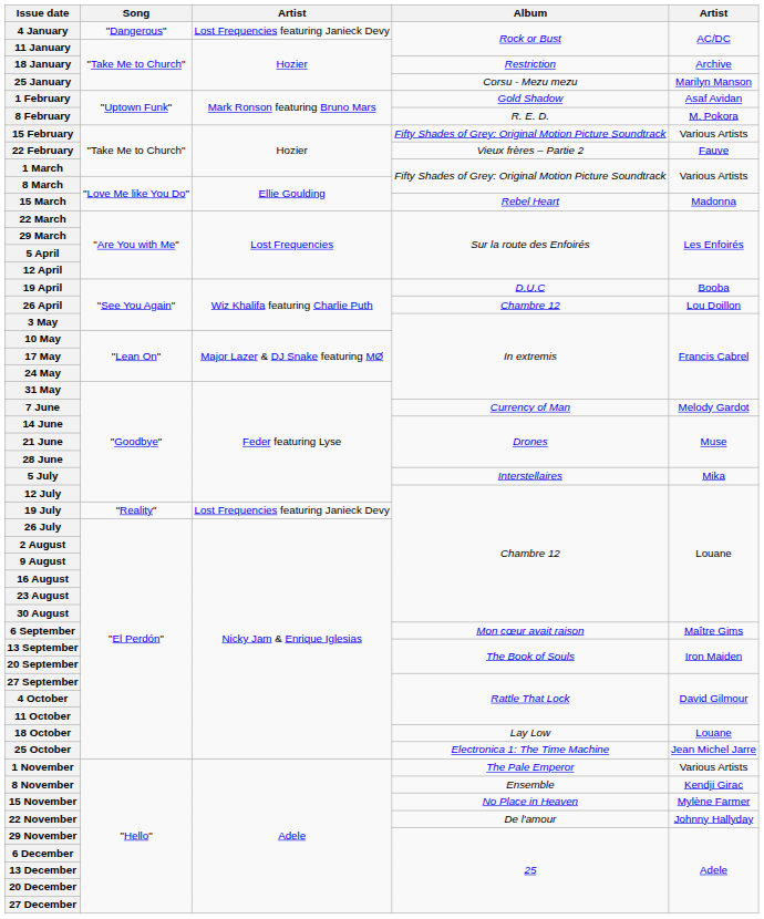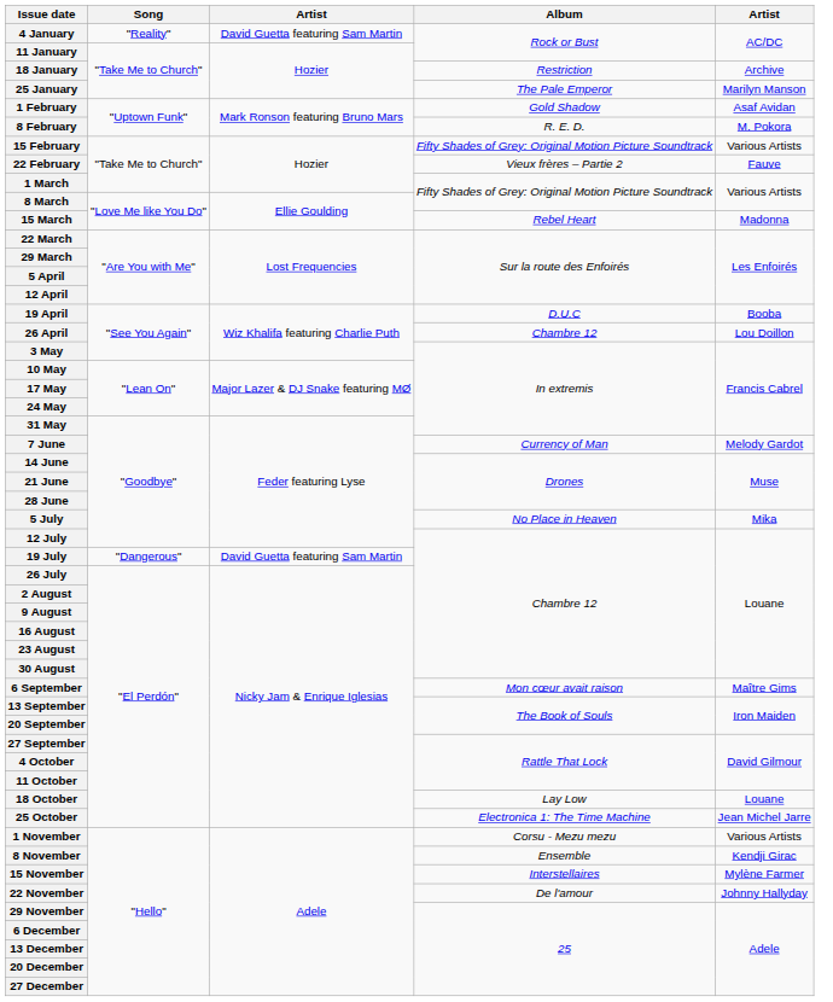 <table class="wikitable plainrowheaders" style="text-align:center">
 <tr>
 <th scope="col">Issue date</th>
 <th scope="col">Song</th>
 <th scope="col">Artist</th>
 <th scope="col">Album</th>
 <th scope="col">Artist</th>
 </tr>
 <tr>
 <th scope="row">4 January</th>
-<td rowspan=1>"<a href='#'>Dangerous</a>"</td>
-<td rowspan=1><a href='#'>Lost Frequencies</a> featuring Janieck Devy</td>
+<td rowspan=1>"<a href='#'>Reality</a>"</td>
+<td rowspan=1><a href='#'>David Guetta</a> featuring <a href='#'>Sam Martin</a></td>
 <td rowspan=2><em><a href='#'>Rock or Bust</a></em></td>
 <td rowspan=2><a href='#'>AC/DC</a></td>
 </tr>
 <tr>
 <th scope="row">11 January</th>
 <td rowspan=3>"<a href='#'>Take Me to Church</a>"</td>
 <td rowspan=3><a href='#'>Hozier</a></td>
 </tr>
 <tr>
 <th scope="row">18 January</th>
 <td rowspan=1><em><a href='#'>Restriction</a></em></td>
 <td rowspan=1><a href='#'>Archive</a></td>
 </tr>
 <tr>
 <th scope="row">25 January</th>
-<td><em>Corsu - Mezu mezu</em></td>
+<td rowspan=1><em><a href='#'>The Pale Emperor</a></em></td>
 <td rowspan=1><a href='#'>Marilyn Manson</a></td>
 </tr>
 <tr>
 <th scope="row">1 February</th>
 <td rowspan=2>"<a href='#'>Uptown Funk</a>"</td>
 <td rowspan=2><a href='#'>Mark Ronson</a> featuring <a href='#'>Bruno Mars</a></td>
 <td rowspan=1><em><a href='#'>Gold Shadow</a></em></td>
 <td rowspan=1><a href='#'>Asaf Avidan</a></td>
 </tr>
 <tr>
 <th scope="row">8 February</th>
 <td rowspan=1><em>R. E. D.</em></td>
 <td rowspan=1><a href='#'>M. Pokora</a></td>
 </tr>
 <tr>
 <th scope="row">15 February</th>
 <td rowspan=3>"Take Me to Church"</td>
 <td rowspan=3>Hozier</td>
 <td rowspan=1><em><a href='#'>Fifty Shades of Grey: Original Motion Picture Soundtrack</a></em></td>
 <td rowspan=1>Various Artists</td>
 </tr>
 <tr>
 <th scope="row">22 February</th>
 <td rowspan=1><em>Vieux frères – Partie 2</em></td>
 <td rowspan=1><a href='#'>Fauve</a></td>
 </tr>
 <tr>
 <th scope="row">1 March</th>
 <td rowspan=2><em>Fifty Shades of Grey: Original Motion Picture Soundtrack</em></td>
 <td rowspan=2>Various Artists</td>
 </tr>
 <tr>
 <th scope="row">8 March</th>
 <td rowspan=2>"<a href='#'>Love Me like You Do</a>"</td>
 <td rowspan=2><a href='#'>Ellie Goulding</a></td>
 </tr>
 <tr>
 <th scope="row">15 March</th>
 <td rowspan=1><em><a href='#'>Rebel Heart</a></em></td>
 <td><a href='#'>Madonna</a></td>
 </tr>
 <tr>
 <th scope="row">22 March</th>
 <td rowspan=4>"<a href='#'>Are You with Me</a>"</td>
 <td rowspan=4><a href='#'>Lost Frequencies</a></td>
 <td rowspan=4><em>Sur la route des Enfoirés</em></td>
 <td rowspan=4><a href='#'>Les Enfoirés</a></td>
 </tr>
 <tr>
 <th scope="row">29 March</th>
 </tr>
 <tr>
 <th scope="row">5 April</th>
 </tr>
 <tr>
 <th scope="row">12 April</th>
 </tr>
 <tr>
 <th scope="row">19 April</th>
 <td rowspan=3>"<a href='#'>See You Again</a>"</td>
 <td rowspan=3><a href='#'>Wiz Khalifa</a> featuring <a href='#'>Charlie Puth</a></td>
 <td rowspan=1><em><a href='#'>D.U.C</a></em></td>
 <td rowspan=1><a href='#'>Booba</a></td>
 </tr>
 <tr>
 <th scope="row">26 April</th>
 <td rowspan=1><em><a href='#'>Chambre 12</a></em></td>
 <td><a href='#'>Lou Doillon</a></td>
 </tr>
 <tr>
 <th scope="row">3 May</th>
 <td rowspan=5><em>In extremis</em></td>
 <td rowspan=5><a href='#'>Francis Cabrel</a></td>
 </tr>
 <tr>
 <th scope="row">10 May</th>
 <td rowspan=3>"<a href='#'>Lean On</a>"</td>
 <td rowspan=3><a href='#'>Major Lazer</a> & <a href='#'>DJ Snake</a> featuring <a href='#'>MØ</a></td>
 </tr>
 <tr>
 <th scope="row">17 May</th>
 </tr>
 <tr>
 <th scope="row">24 May</th>
 </tr>
 <tr>
 <th scope="row">31 May</th>
 <td rowspan=7>"<a href='#'>Goodbye</a>"</td>
 <td rowspan=7><a href='#'>Feder</a> featuring Lyse</td>
 </tr>
 <tr>
 <th scope="row">7 June</th>
 <td rowspan=1><em><a href='#'>Currency of Man</a></em></td>
 <td rowspan=1><a href='#'>Melody Gardot</a></td>
 </tr>
 <tr>
 <th scope="row">14 June</th>
 <td rowspan=3><em><a href='#'>Drones</a></em></td>
 <td rowspan=3><a href='#'>Muse</a></td>
 </tr>
 <tr>
 <th scope="row">21 June</th>
 </tr>
 <tr>
 <th scope="row">28 June</th>
 </tr>
 <tr>
 <th scope="row">5 July</th>
-<td><em><a href='#'>Interstellaires</a></em></td>
+<td rowspan=1><em><a href='#'>No Place in Heaven</a></em></td>
 <td rowspan=1><a href='#'>Mika</a></td>
 </tr>
 <tr>
 <th scope="row">12 July</th>
 <td rowspan=8><em>Chambre 12</em></td>
 <td rowspan=8>Louane</td>
 </tr>
 <tr>
 <th scope="row">19 July</th>
-<td rowspan=1>"<a href='#'>Reality</a>"</td>
-<td rowspan=1><a href='#'>Lost Frequencies</a> featuring Janieck Devy</td>
+<td rowspan=1>"<a href='#'>Dangerous</a>"</td>
+<td rowspan=1><a href='#'>David Guetta</a> featuring <a href='#'>Sam Martin</a></td>
 </tr>
 <tr>
 <th scope="row">26 July</th>
 <td rowspan=14>"<a href='#'>El Perdón</a>"</td>
 <td rowspan=14><a href='#'>Nicky Jam</a> & <a href='#'>Enrique Iglesias</a></td>
 </tr>
 <tr>
 <th scope="row">2 August</th>
 </tr>
 <tr>
 <th scope="row">9 August</th>
 </tr>
 <tr>
 <th scope="row">16 August</th>
 </tr>
 <tr>
 <th scope="row">23 August</th>
 </tr>
 <tr>
 <th scope="row">30 August</th>
 </tr>
 <tr>
 <th scope="row">6 September</th>
 <td><em><a href='#'>Mon cœur avait raison</a></em></td>
 <td><a href='#'>Maître Gims</a></td>
 </tr>
 <tr>
 <th scope="row">13 September</th>
 <td rowspan=2><em><a href='#'>The Book of Souls</a></em></td>
 <td rowspan=2><a href='#'>Iron Maiden</a></td>
 </tr>
 <tr>
 <th scope="row">20 September</th>
 </tr>
 <tr>
 <th scope="row">27 September</th>
 <td rowspan=3><em><a href='#'>Rattle That Lock</a></em></td>
 <td rowspan=3><a href='#'>David Gilmour</a></td>
 </tr>
 <tr>
 <th scope="row">4 October</th>
 </tr>
 <tr>
 <th scope="row">11 October</th>
 </tr>
 <tr>
 <th scope="row">18 October</th>
 <td><em>Lay Low</em></td>
 <td rowspan=1><a href='#'>Louane</a></td>
 </tr>
 <tr>
 <th scope="row">25 October</th>
 <td><em><a href='#'>Electronica 1: The Time Machine</a></em></td>
 <td><a href='#'>Jean Michel Jarre</a></td>
 </tr>
 <tr>
 <th scope="row">1 November</th>
 <td rowspan="9">"<a href='#'>Hello</a>"</td>
 <td rowspan="9"><a href='#'>Adele</a></td>
-<td rowspan=1><em><a href='#'>The Pale Emperor</a></em></td>
+<td><em>Corsu - Mezu mezu</em></td>
 <td>Various Artists</td>
 </tr>
 <tr>
 <th scope="row">8 November</th>
 <td><em>Ensemble</em></td>
 <td><a href='#'>Kendji Girac</a></td>
 </tr>
 <tr>
 <th scope="row">15 November</th>
-<td rowspan=1><em><a href='#'>No Place in Heaven</a></em></td>
+<td><em><a href='#'>Interstellaires</a></em></td>
 <td><a href='#'>Mylène Farmer</a></td>
 </tr>
 <tr>
 <th scope="row">22 November</th>
 <td><em>De l'amour</em></td>
 <td><a href='#'>Johnny Hallyday</a></td>
 </tr>
 <tr>
 <th scope="row">29 November</th>
 <td rowspan="5"><em><a href='#'>25</a></em></td>
 <td rowspan="5"><a href='#'>Adele</a></td>
 </tr>
 <tr>
 <th scope="row">6 December</th>
 </tr>
 <tr>
 <th scope="row">13 December</th>
 </tr>
 <tr>
 <th scope="row">20 December</th>
 </tr>
 <tr>
 <th scope="row">27 December</th>
 </tr>
 </table>
